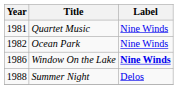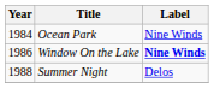 <table class="wikitable sortable">
 <tr>
 <th>Year</th>
 <th>Title</th>
 <th>Label</th>
 </tr>
 <tr>
-<td>1981</td>
-<td><em>Quartet Music</em></td>
-<td><a href='#'>Nine Winds</a></td>
-</tr>
-<tr>
-<td>1982</td>
+<td>1984</td>
 <td><em>Ocean Park</em></td>
 <td><a href='#'>Nine Winds</a></td>
 </tr>
 <tr>
 <td>1986</td>
 <td><em>Window On the Lake</em></td>
 <td><strong><a href='#'>Nine Winds</a></strong></td>
 </tr>
 <tr>
 <td>1988</td>
 <td><em>Summer Night</em></td>
 <td><a href='#'>Delos</a></td>
 </tr>
 <tr>
 </tr>
 </table>
